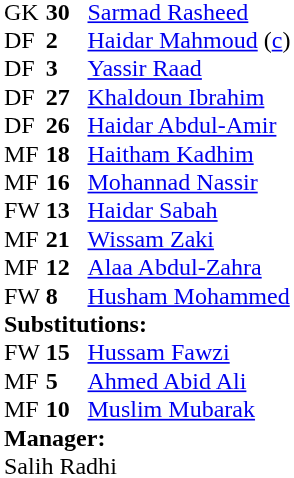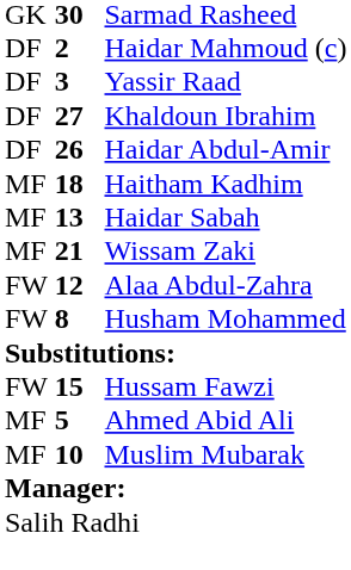 <table style="font-size: 90%" cellspacing="0" cellpadding="0">
 <tr>
 <td colspan="4"></td>
 </tr>
 <tr>
 <th width="25"></th>
 <th width="25"></th>
 </tr>
 <tr>
 <td>GK</td>
 <td><strong>30</strong></td>
 <td> <a href='#'>Sarmad Rasheed</a></td>
 </tr>
 <tr>
 <td>DF</td>
 <td><strong>2</strong></td>
 <td> <a href='#'>Haidar Mahmoud</a> (<a href='#'>c</a>)</td>
 </tr>
 <tr>
 <td>DF</td>
 <td><strong>3</strong></td>
 <td> <a href='#'>Yassir Raad</a></td>
 </tr>
 <tr>
 <td>DF</td>
 <td><strong>27</strong></td>
 <td> <a href='#'>Khaldoun Ibrahim</a></td>
 <td></td>
 </tr>
 <tr>
 <td>DF</td>
 <td><strong>26</strong></td>
 <td> <a href='#'>Haidar Abdul-Amir</a></td>
 <td></td>
 </tr>
 <tr>
 <td>MF</td>
 <td><strong>18</strong></td>
 <td> <a href='#'>Haitham Kadhim</a></td>
 </tr>
 <tr>
 <td>MF</td>
-<td><strong>16</strong></td>
-<td> <a href='#'>Mohannad Nassir</a></td>
-<td></td>
-<td></td>
-</tr>
-<tr>
-<td>FW</td>
 <td><strong>13</strong></td>
 <td> <a href='#'>Haidar Sabah</a></td>
 <td></td>
 </tr>
 <tr>
 <td>MF</td>
 <td><strong>21</strong></td>
 <td> <a href='#'>Wissam Zaki</a></td>
 <td></td>
 <td></td>
 </tr>
 <tr>
-<td>MF</td>
+<td>FW</td>
 <td><strong>12</strong></td>
 <td> <a href='#'>Alaa Abdul-Zahra</a></td>
 <td></td>
 <td></td>
 </tr>
 <tr>
 <td>FW</td>
 <td><strong>8</strong></td>
 <td> <a href='#'>Husham Mohammed</a></td>
 </tr>
 <tr>
 <td colspan=4><strong>Substitutions:</strong></td>
 </tr>
 <tr>
 <td>FW</td>
 <td><strong>15</strong></td>
 <td> <a href='#'>Hussam Fawzi</a></td>
 <td></td>
 <td></td>
 </tr>
 <tr>
 <td>MF</td>
 <td><strong>5</strong></td>
 <td> <a href='#'>Ahmed Abid Ali</a></td>
 <td></td>
 <td></td>
 </tr>
 <tr>
 <td>MF</td>
 <td><strong>10</strong></td>
 <td> <a href='#'>Muslim Mubarak</a></td>
 <td></td>
 <td></td>
 </tr>
 <tr>
 <td colspan=4><strong>Manager:</strong></td>
 </tr>
 <tr>
 <td colspan="4"> Salih Radhi</td>
 </tr>
 </table>
